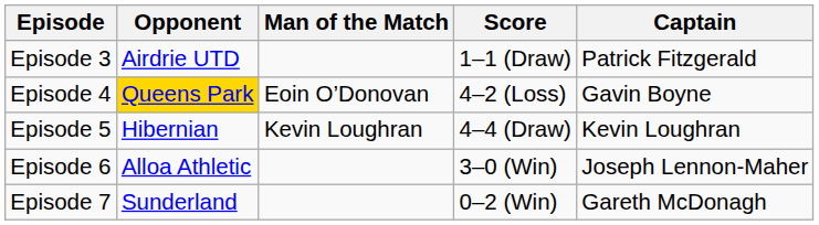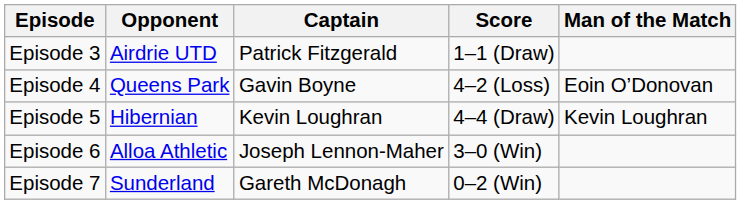 <table class="wikitable sortable">
 <tr>
 <th>Episode</th>
 <th>Opponent</th>
+<th>Captain</th>
+<th>Score</th>
 <th>Man of the Match</th>
-<th>Score</th>
-<th>Captain</th>
 </tr>
 <tr>
 <td>Episode 3</td>
 <td><a href='#'>Airdrie UTD</a></td>
+<td>Patrick Fitzgerald</td>
+<td>1–1 (Draw)</td>
 <td></td>
-<td>1–1 (Draw)</td>
-<td>Patrick Fitzgerald</td>
 </tr>
 <tr>
 <td>Episode 4</td>
-<td style="background: gold;"><a href='#'>Queens Park</a></td>
+<td><a href='#'>Queens Park</a></td>
+<td>Gavin Boyne</td>
+<td>4–2 (Loss)</td>
 <td>Eoin O’Donovan</td>
-<td>4–2 (Loss)</td>
-<td>Gavin Boyne</td>
 </tr>
 <tr>
 <td>Episode 5</td>
 <td><a href='#'>Hibernian</a></td>
 <td>Kevin Loughran</td>
 <td>4–4 (Draw)</td>
 <td>Kevin Loughran</td>
 </tr>
 <tr>
 <td>Episode 6</td>
 <td><a href='#'>Alloa Athletic</a></td>
+<td>Joseph Lennon-Maher</td>
+<td>3–0 (Win)</td>
 <td></td>
-<td>3–0 (Win)</td>
-<td>Joseph Lennon-Maher</td>
 </tr>
 <tr>
 <td>Episode 7</td>
 <td><a href='#'>Sunderland</a></td>
+<td>Gareth McDonagh</td>
+<td>0–2 (Win)</td>
 <td></td>
-<td>0–2 (Win)</td>
-<td>Gareth McDonagh</td>
 </tr>
 </table>
